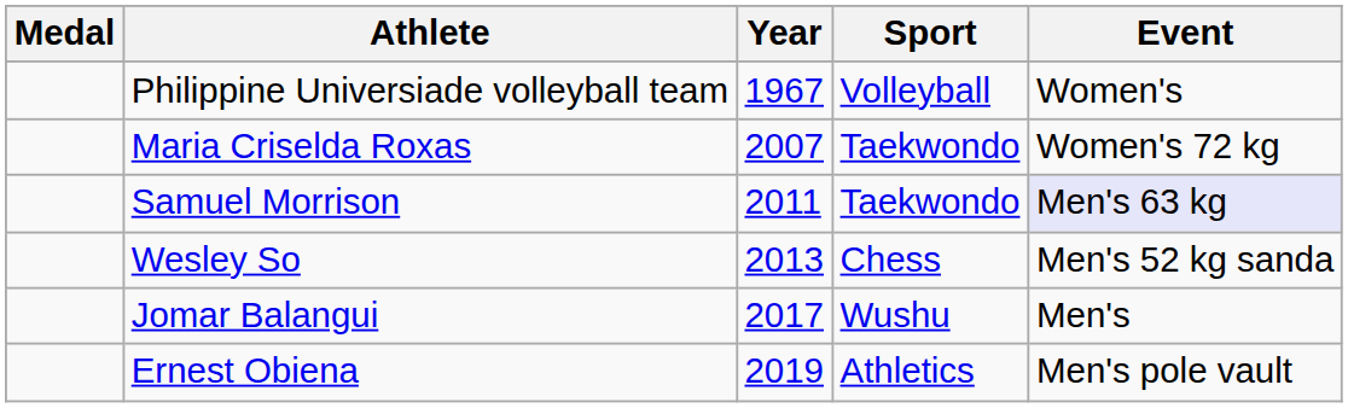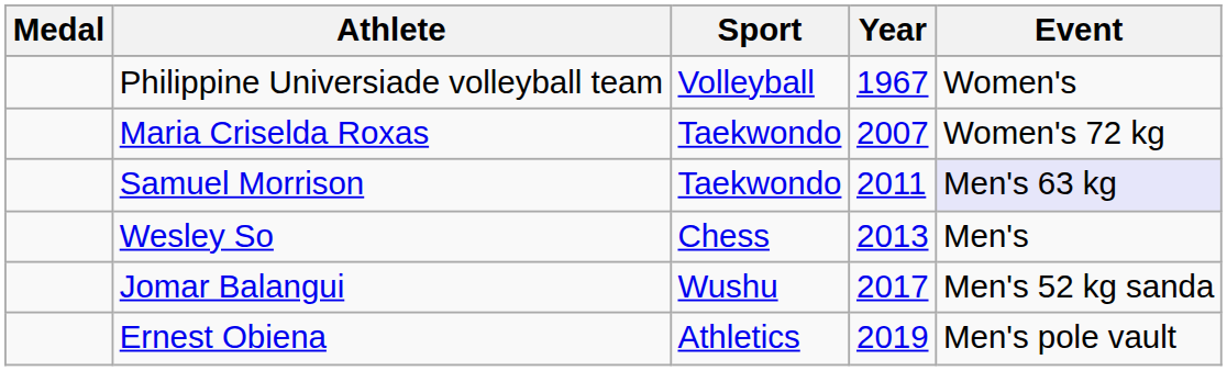 <table class="wikitable">
 <tr>
 <th>Medal</th>
 <th>Athlete</th>
+<th>Sport</th>
 <th>Year</th>
-<th>Sport</th>
 <th>Event</th>
 </tr>
 <tr>
 <td></td>
 <td>Philippine Universiade volleyball team</td>
+<td><a href='#'>Volleyball</a></td>
 <td><a href='#'>1967</a></td>
-<td><a href='#'>Volleyball</a></td>
 <td>Women's</td>
 </tr>
 <tr>
 <td></td>
 <td><a href='#'>Maria Criselda Roxas</a></td>
+<td><a href='#'>Taekwondo</a></td>
 <td><a href='#'>2007</a></td>
-<td><a href='#'>Taekwondo</a></td>
 <td>Women's 72 kg</td>
 </tr>
 <tr>
 <td></td>
 <td><a href='#'>Samuel Morrison</a></td>
+<td><a href='#'>Taekwondo</a></td>
 <td><a href='#'>2011</a></td>
-<td><a href='#'>Taekwondo</a></td>
 <td style="background: lavender;">Men's 63 kg</td>
 </tr>
 <tr>
 <td></td>
 <td><a href='#'>Wesley So</a></td>
+<td><a href='#'>Chess</a></td>
 <td><a href='#'>2013</a></td>
-<td><a href='#'>Chess</a></td>
+<td>Men's</td>
+</tr>
+<tr>
+<td></td>
+<td><a href='#'>Jomar Balangui</a></td>
+<td><a href='#'>Wushu</a></td>
+<td><a href='#'>2017</a></td>
 <td>Men's 52 kg sanda</td>
 </tr>
 <tr>
 <td></td>
-<td><a href='#'>Jomar Balangui</a></td>
-<td><a href='#'>2017</a></td>
-<td><a href='#'>Wushu</a></td>
-<td>Men's</td>
-</tr>
-<tr>
-<td></td>
 <td><a href='#'>Ernest Obiena</a></td>
+<td><a href='#'>Athletics</a></td>
 <td><a href='#'>2019</a></td>
-<td><a href='#'>Athletics</a></td>
 <td>Men's pole vault</td>
 </tr>
 </table>
